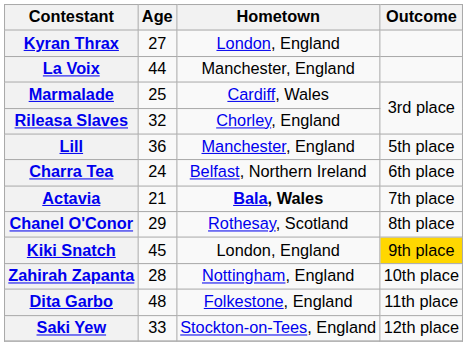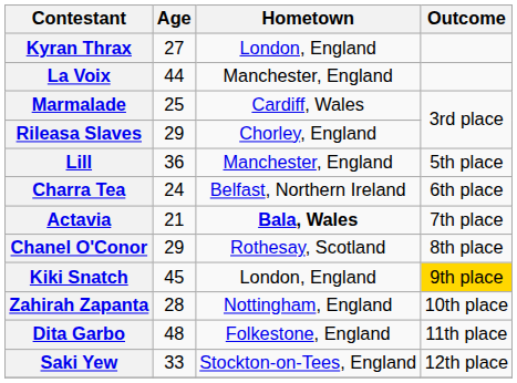 <table class="wikitable sortable" style="text-align:center;">
 <tr>
 <th scope="col">Contestant</th>
 <th scope="col">Age</th>
 <th scope="col">Hometown</th>
 <th scope="col">Outcome</th>
 </tr>
 <tr>
 <th scope="row"><a href='#'>Kyran Thrax</a></th>
 <td>27</td>
 <td><a href='#'>London</a>, England</td>
 <td></td>
 </tr>
 <tr>
 <th scope="row"><a href='#'>La Voix</a></th>
 <td>44</td>
 <td>Manchester, England</td>
 <td></td>
 </tr>
 <tr>
 <th scope="row"><a href='#'>Marmalade</a></th>
 <td>25</td>
 <td><a href='#'>Cardiff</a>, Wales</td>
 <td rowspan="2">3rd place</td>
 </tr>
 <tr>
 <th scope="row"><a href='#'>Rileasa Slaves</a></th>
-<td>32</td>
+<td>29</td>
 <td nowrap><a href='#'>Chorley</a>, England</td>
 </tr>
 <tr>
 <th scope="row"><a href='#'>Lill</a></th>
 <td>36</td>
 <td><a href='#'>Manchester</a>, England</td>
 <td nowrap>5th place</td>
 </tr>
 <tr>
 <th scope="row"><a href='#'>Charra Tea</a></th>
 <td>24</td>
 <td nowrap><a href='#'>Belfast</a>, Northern Ireland</td>
 <td nowrap>6th place</td>
 </tr>
 <tr>
 <th scope="row"><a href='#'>Actavia</a></th>
 <td>21</td>
 <td><strong><a href='#'>Bala</a>, Wales</strong></td>
 <td nowrap>7th place</td>
 </tr>
 <tr>
 <th scope="row"><a href='#'>Chanel O'Conor</a></th>
 <td>29</td>
 <td><a href='#'>Rothesay</a>, Scotland</td>
 <td nowrap>8th place</td>
 </tr>
 <tr>
 <th><a href='#'>Kiki Snatch</a></th>
 <td>45</td>
 <td>London, England</td>
 <td nowrap style="background: gold;">9th place</td>
 </tr>
 <tr>
 <th scope="row" nowrap><a href='#'>Zahirah Zapanta</a></th>
 <td>28</td>
 <td><a href='#'>Nottingham</a>, England</td>
 <td nowrap>10th place</td>
 </tr>
 <tr>
 <th scope="row"><a href='#'>Dita Garbo</a></th>
 <td>48</td>
 <td><a href='#'>Folkestone</a>, England</td>
 <td nowrap>11th place</td>
 </tr>
 <tr>
 <th scope="row"><a href='#'>Saki Yew</a></th>
 <td>33</td>
 <td nowrap><a href='#'>Stockton-on-Tees</a>, England</td>
 <td nowrap>12th place</td>
 </tr>
 <tr>
 </tr>
 </table>
